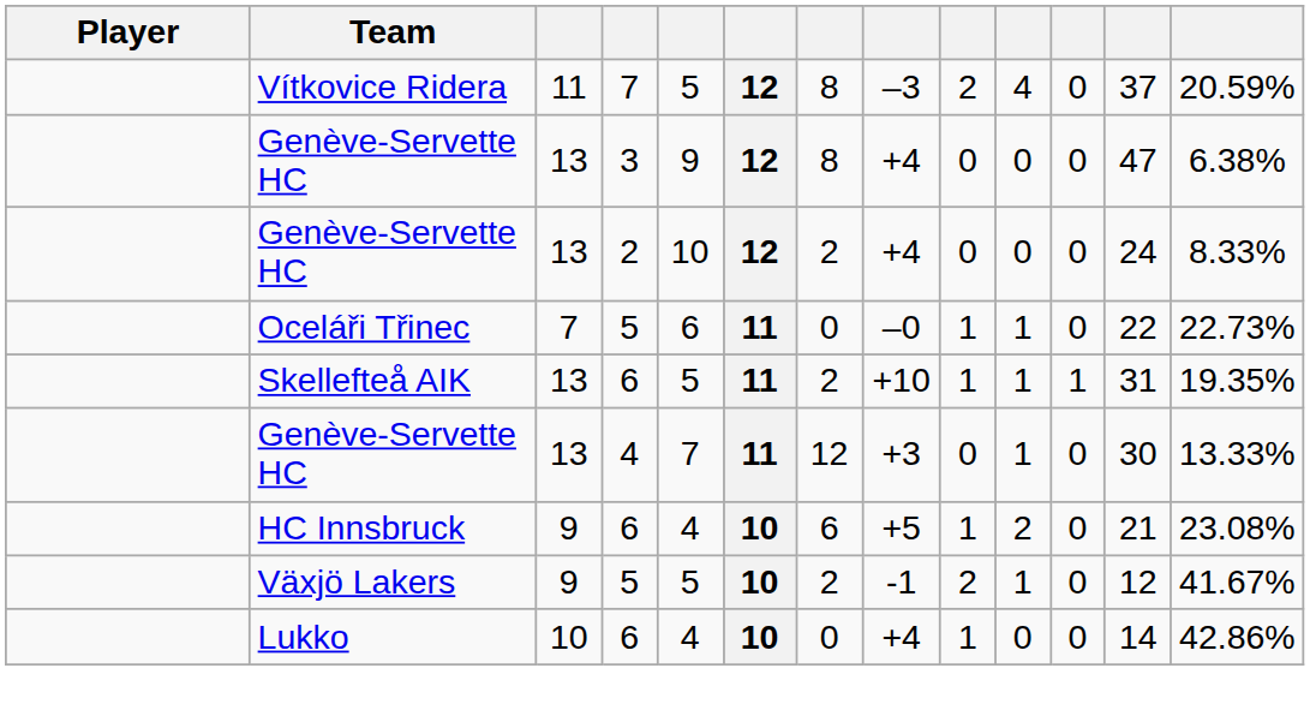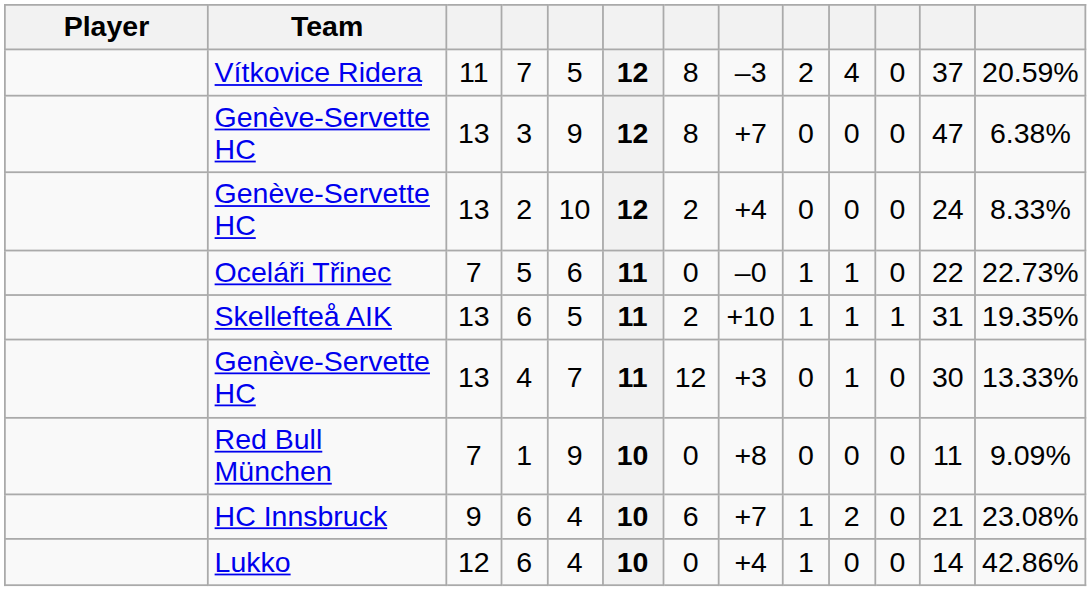 <table class="wikitable sortable" style="text-align: center">
 <tr>
 <th style="width: 12em;">Player</th>
 <th style="width: 13em;">Team</th>
 <th style="width: 2em;"></th>
 <th style="width: 2em;"></th>
 <th style="width: 2em;"></th>
 <th style="width: 2.5em;"></th>
 <th style="width: 2em;"></th>
 <th data-sort-type="number" style="width: 2em;"></th>
 <th style="width: 2em;"></th>
 <th style="width: 2em;"></th>
 <th style="width: 2em;"></th>
 <th style="width: 2em;"></th>
 <th style="width: 2em;"></th>
 </tr>
 <tr>
 <td style="text-align:left;"> </td>
 <td style="text-align:left;"> <a href='#'>Vítkovice Ridera</a></td>
 <td>11</td>
 <td>7</td>
 <td>5</td>
 <th>12</th>
 <td>8</td>
 <td>–3</td>
 <td>2</td>
 <td>4</td>
 <td>0</td>
 <td>37</td>
 <td>20.59%</td>
 </tr>
 <tr>
 <td style="text-align:left;"> </td>
 <td style="text-align:left;"> <a href='#'>Genève-Servette HC</a></td>
 <td>13</td>
 <td>3</td>
 <td>9</td>
 <th>12</th>
 <td>8</td>
-<td>+4</td>
+<td>+7</td>
 <td>0</td>
 <td>0</td>
 <td>0</td>
 <td>47</td>
 <td>6.38%</td>
 </tr>
 <tr>
 <td style="text-align:left;"> </td>
 <td style="text-align:left;"> <a href='#'>Genève-Servette HC</a></td>
 <td>13</td>
 <td>2</td>
 <td>10</td>
 <th>12</th>
 <td>2</td>
 <td>+4</td>
 <td>0</td>
 <td>0</td>
 <td>0</td>
 <td>24</td>
 <td>8.33%</td>
 </tr>
 <tr>
 <td style="text-align:left;"> </td>
 <td style="text-align:left;"> <a href='#'>Oceláři Třinec</a></td>
 <td>7</td>
 <td>5</td>
 <td>6</td>
 <th>11</th>
 <td>0</td>
 <td>–0</td>
 <td>1</td>
 <td>1</td>
 <td>0</td>
 <td>22</td>
 <td>22.73%</td>
 </tr>
 <tr>
 <td style="text-align:left;"> </td>
 <td style="text-align:left;"> <a href='#'>Skellefteå AIK</a></td>
 <td>13</td>
 <td>6</td>
 <td>5</td>
 <th>11</th>
 <td>2</td>
 <td>+10</td>
 <td>1</td>
 <td>1</td>
 <td>1</td>
 <td>31</td>
 <td>19.35%</td>
 </tr>
 <tr>
 <td style="text-align:left;"> </td>
 <td style="text-align:left;"> <a href='#'>Genève-Servette HC</a></td>
 <td>13</td>
 <td>4</td>
 <td>7</td>
 <th>11</th>
 <td>12</td>
 <td>+3</td>
 <td>0</td>
 <td>1</td>
 <td>0</td>
 <td>30</td>
 <td>13.33%</td>
 </tr>
 <tr>
 <td style="text-align:left;"> </td>
+<td style="text-align:left;"> <a href='#'>Red Bull München</a></td>
+<td>7</td>
+<td>1</td>
+<td>9</td>
+<th>10</th>
+<td>0</td>
+<td>+8</td>
+<td>0</td>
+<td>0</td>
+<td>0</td>
+<td>11</td>
+<td>9.09%</td>
+</tr>
+<tr>
+<td style="text-align:left;"> </td>
 <td style="text-align:left;"> <a href='#'>HC Innsbruck</a></td>
 <td>9</td>
 <td>6</td>
 <td>4</td>
 <th>10</th>
 <td>6</td>
-<td>+5</td>
+<td>+7</td>
 <td>1</td>
 <td>2</td>
 <td>0</td>
 <td>21</td>
 <td>23.08%</td>
 </tr>
 <tr>
 <td style="text-align:left;"> </td>
-<td style="text-align:left;"> <a href='#'>Växjö Lakers</a></td>
-<td>9</td>
-<td>5</td>
-<td>5</td>
-<th>10</th>
-<td>2</td>
-<td>-1</td>
-<td>2</td>
-<td>1</td>
-<td>0</td>
+<td style="text-align:left;"> <a href='#'>Lukko</a></td>
 <td>12</td>
-<td>41.67%</td>
-</tr>
-<tr>
-<td style="text-align:left;"> </td>
-<td style="text-align:left;"> <a href='#'>Lukko</a></td>
-<td>10</td>
 <td>6</td>
 <td>4</td>
 <th>10</th>
 <td>0</td>
 <td>+4</td>
 <td>1</td>
 <td>0</td>
 <td>0</td>
 <td>14</td>
 <td>42.86%</td>
 </tr>
 </table>
